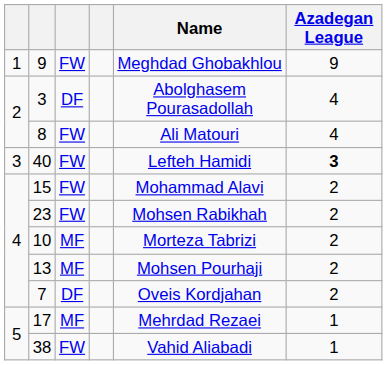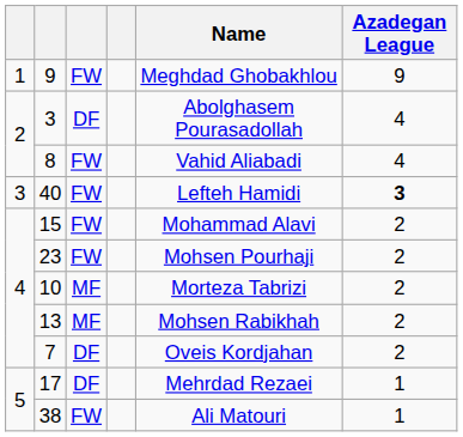 <table class="wikitable" style="font-size: 95%; text-align: center;">
 <tr>
 <th width=15></th>
 <th width=15></th>
 <th width=15></th>
 <th width=15></th>
 <th width=150>Name</th>
 <th width=80><a href='#'>Azadegan League</a></th>
 </tr>
 <tr>
 <td>1</td>
 <td>9</td>
 <td><a href='#'>FW</a></td>
 <td></td>
 <td><a href='#'>Meghdad Ghobakhlou</a></td>
 <td>9</td>
 </tr>
 <tr>
 <td rowspan="2">2</td>
 <td>3</td>
 <td><a href='#'>DF</a></td>
 <td></td>
 <td><a href='#'>Abolghasem Pourasadollah</a></td>
 <td>4</td>
 </tr>
 <tr>
 <td>8</td>
 <td><a href='#'>FW</a></td>
 <td></td>
-<td><a href='#'>Ali Matouri</a></td>
+<td><a href='#'>Vahid Aliabadi</a></td>
 <td>4</td>
 </tr>
 <tr>
 <td>3</td>
 <td>40</td>
 <td><a href='#'>FW</a></td>
 <td></td>
 <td><a href='#'>Lefteh Hamidi</a></td>
 <td><strong>3</strong></td>
 </tr>
 <tr>
 <td rowspan="5">4</td>
 <td>15</td>
 <td><a href='#'>FW</a></td>
 <td></td>
 <td><a href='#'>Mohammad Alavi</a></td>
 <td>2</td>
 </tr>
 <tr>
 <td>23</td>
 <td><a href='#'>FW</a></td>
 <td></td>
-<td><a href='#'>Mohsen Rabikhah</a></td>
+<td><a href='#'>Mohsen Pourhaji</a></td>
 <td>2</td>
 </tr>
 <tr>
 <td>10</td>
 <td><a href='#'>MF</a></td>
 <td></td>
 <td><a href='#'>Morteza Tabrizi</a></td>
 <td>2</td>
 </tr>
 <tr>
 <td>13</td>
 <td><a href='#'>MF</a></td>
 <td></td>
-<td><a href='#'>Mohsen Pourhaji</a></td>
+<td><a href='#'>Mohsen Rabikhah</a></td>
 <td>2</td>
 </tr>
 <tr>
 <td>7</td>
 <td><a href='#'>DF</a></td>
 <td></td>
 <td><a href='#'>Oveis Kordjahan</a></td>
 <td>2</td>
 </tr>
 <tr>
 <td rowspan="2">5</td>
 <td>17</td>
-<td><a href='#'>MF</a></td>
+<td><a href='#'>DF</a></td>
 <td></td>
 <td><a href='#'>Mehrdad Rezaei</a></td>
 <td>1</td>
 </tr>
 <tr>
 <td>38</td>
 <td><a href='#'>FW</a></td>
 <td></td>
-<td><a href='#'>Vahid Aliabadi</a></td>
+<td><a href='#'>Ali Matouri</a></td>
 <td>1</td>
 </tr>
 </table>
